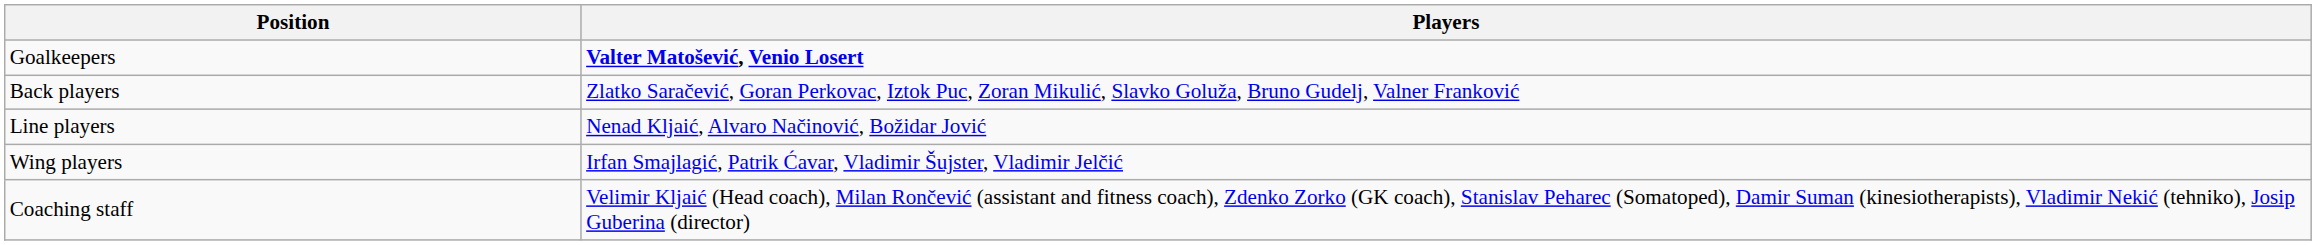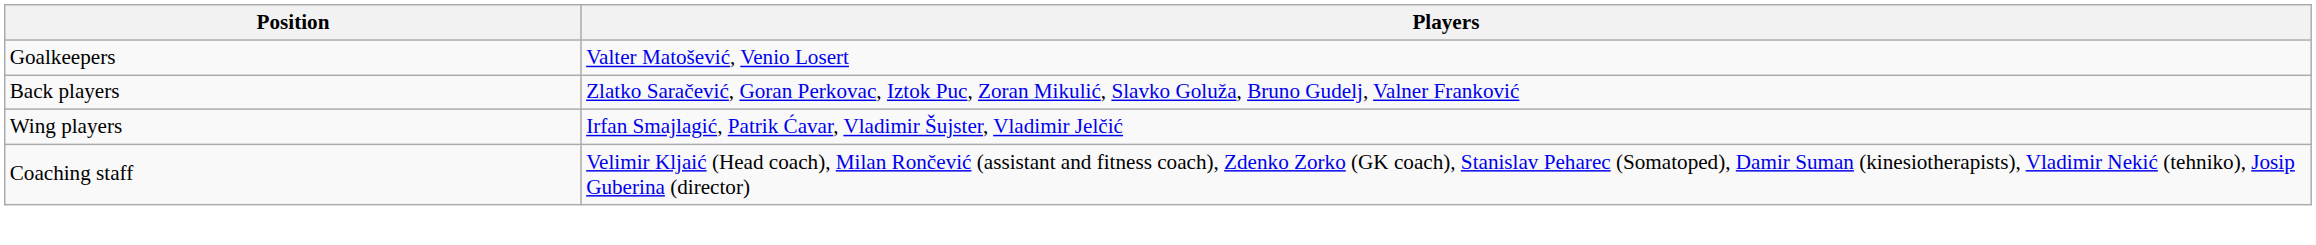 <table class=wikitable style="font-size:90%">
 <tr>
 <th width="10%">Position</th>
 <th width="30%">Players</th>
 </tr>
 <tr>
 <td>Goalkeepers</td>
-<td><strong><a href='#'>Valter Matošević</a>, <a href='#'>Venio Losert</a></strong></td>
+<td><a href='#'>Valter Matošević</a>, <a href='#'>Venio Losert</a></td>
 </tr>
 <tr>
 <td>Back players</td>
 <td><a href='#'>Zlatko Saračević</a>, <a href='#'>Goran Perkovac</a>, <a href='#'>Iztok Puc</a>, <a href='#'>Zoran Mikulić</a>, <a href='#'>Slavko Goluža</a>, <a href='#'>Bruno Gudelj</a>, <a href='#'>Valner Franković</a></td>
-</tr>
-<tr>
-<td>Line players</td>
-<td><a href='#'>Nenad Kljaić</a>, <a href='#'>Alvaro Načinović</a>, <a href='#'>Božidar Jović</a></td>
 </tr>
 <tr>
 <td>Wing players</td>
 <td><a href='#'>Irfan Smajlagić</a>, <a href='#'>Patrik Ćavar</a>, <a href='#'>Vladimir Šujster</a>, <a href='#'>Vladimir Jelčić</a></td>
 </tr>
 <tr>
 <td>Coaching staff</td>
 <td><a href='#'>Velimir Kljaić</a> (Head coach), <a href='#'>Milan Rončević</a> (assistant and fitness coach), <a href='#'>Zdenko Zorko</a> (GK coach), <a href='#'>Stanislav Peharec</a> (Somatoped), <a href='#'>Damir Suman</a> (kinesiotherapists), <a href='#'>Vladimir Nekić</a> (tehniko), <a href='#'>Josip Guberina</a> (director)</td>
 </tr>
 </table>
